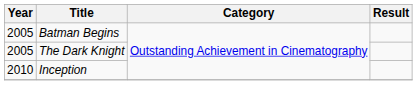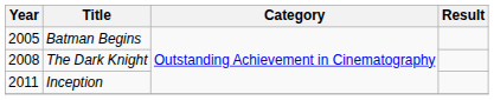 <table class="wikitable">
 <tr>
 <th>Year</th>
 <th>Title</th>
 <th>Category</th>
 <th>Result</th>
 </tr>
 <tr>
 <td>2005</td>
 <td><em>Batman Begins</em></td>
 <td rowspan=3><a href='#'>Outstanding Achievement in Cinematography</a></td>
 <td></td>
 </tr>
 <tr>
-<td>2005</td>
+<td>2008</td>
 <td><em>The Dark Knight</em></td>
 <td></td>
 </tr>
 <tr>
-<td>2010</td>
+<td>2011</td>
 <td><em>Inception</em></td>
 <td></td>
 </tr>
 <tr>
 </tr>
 </table>
